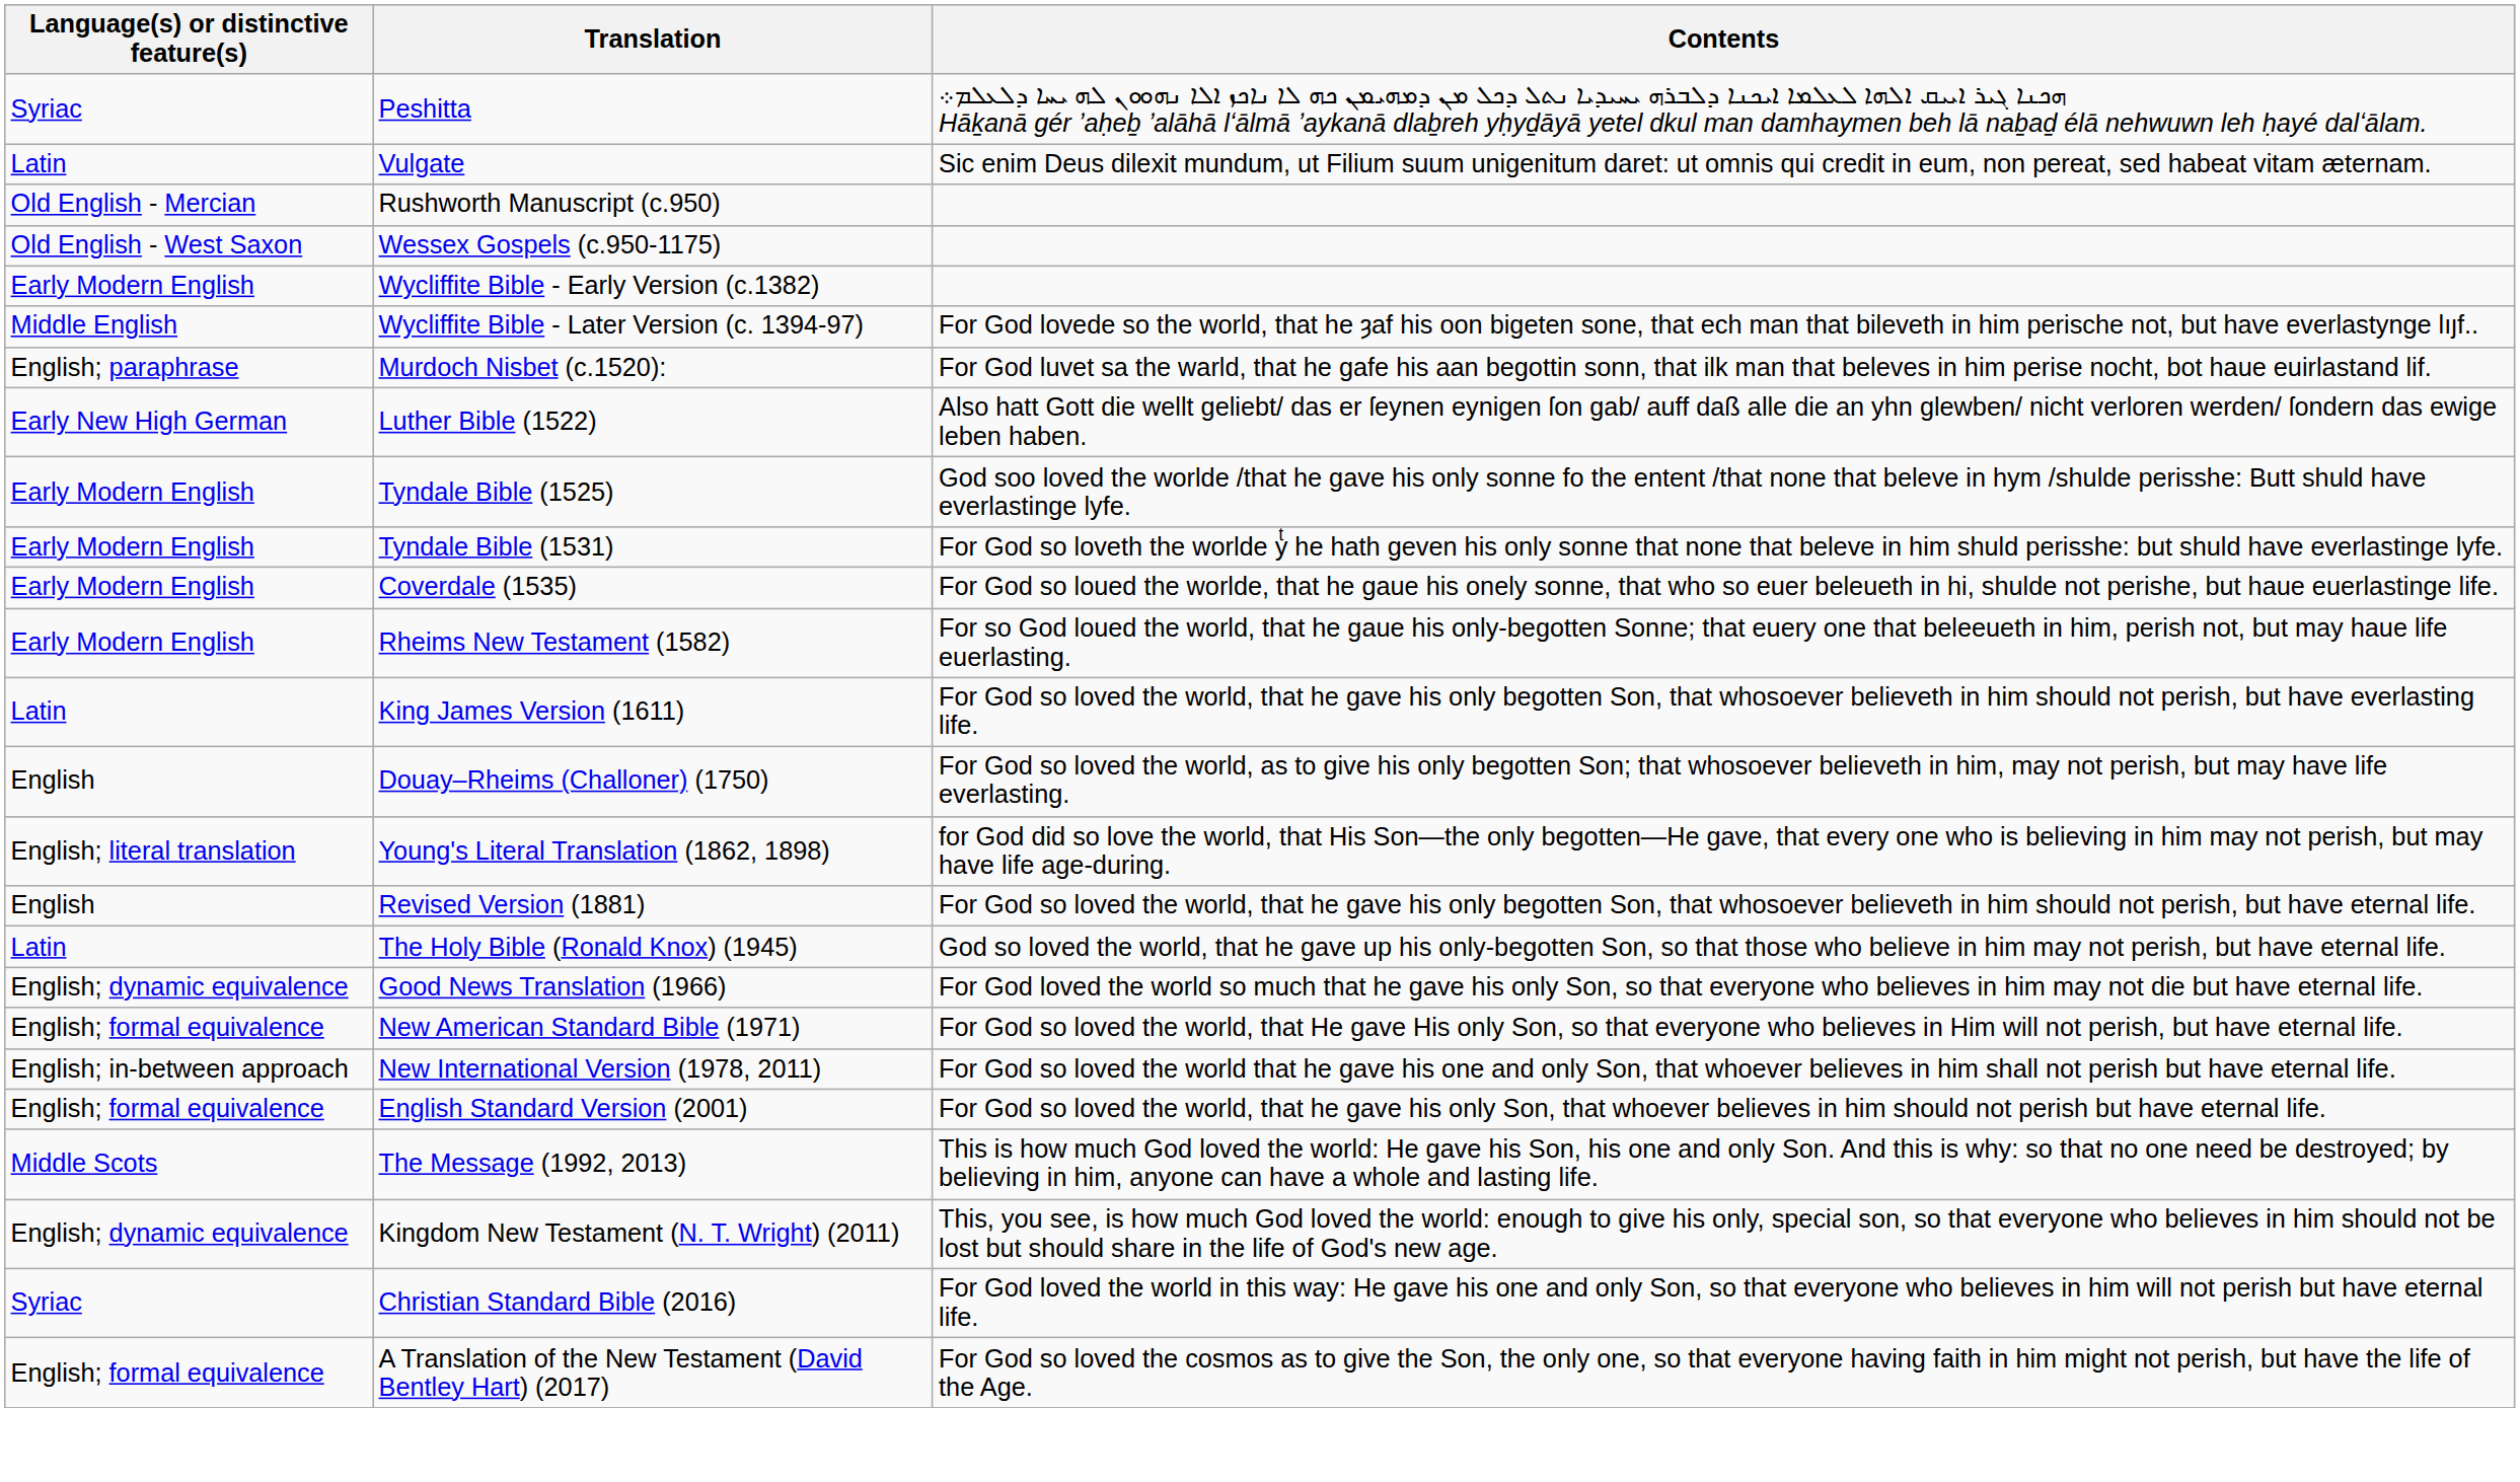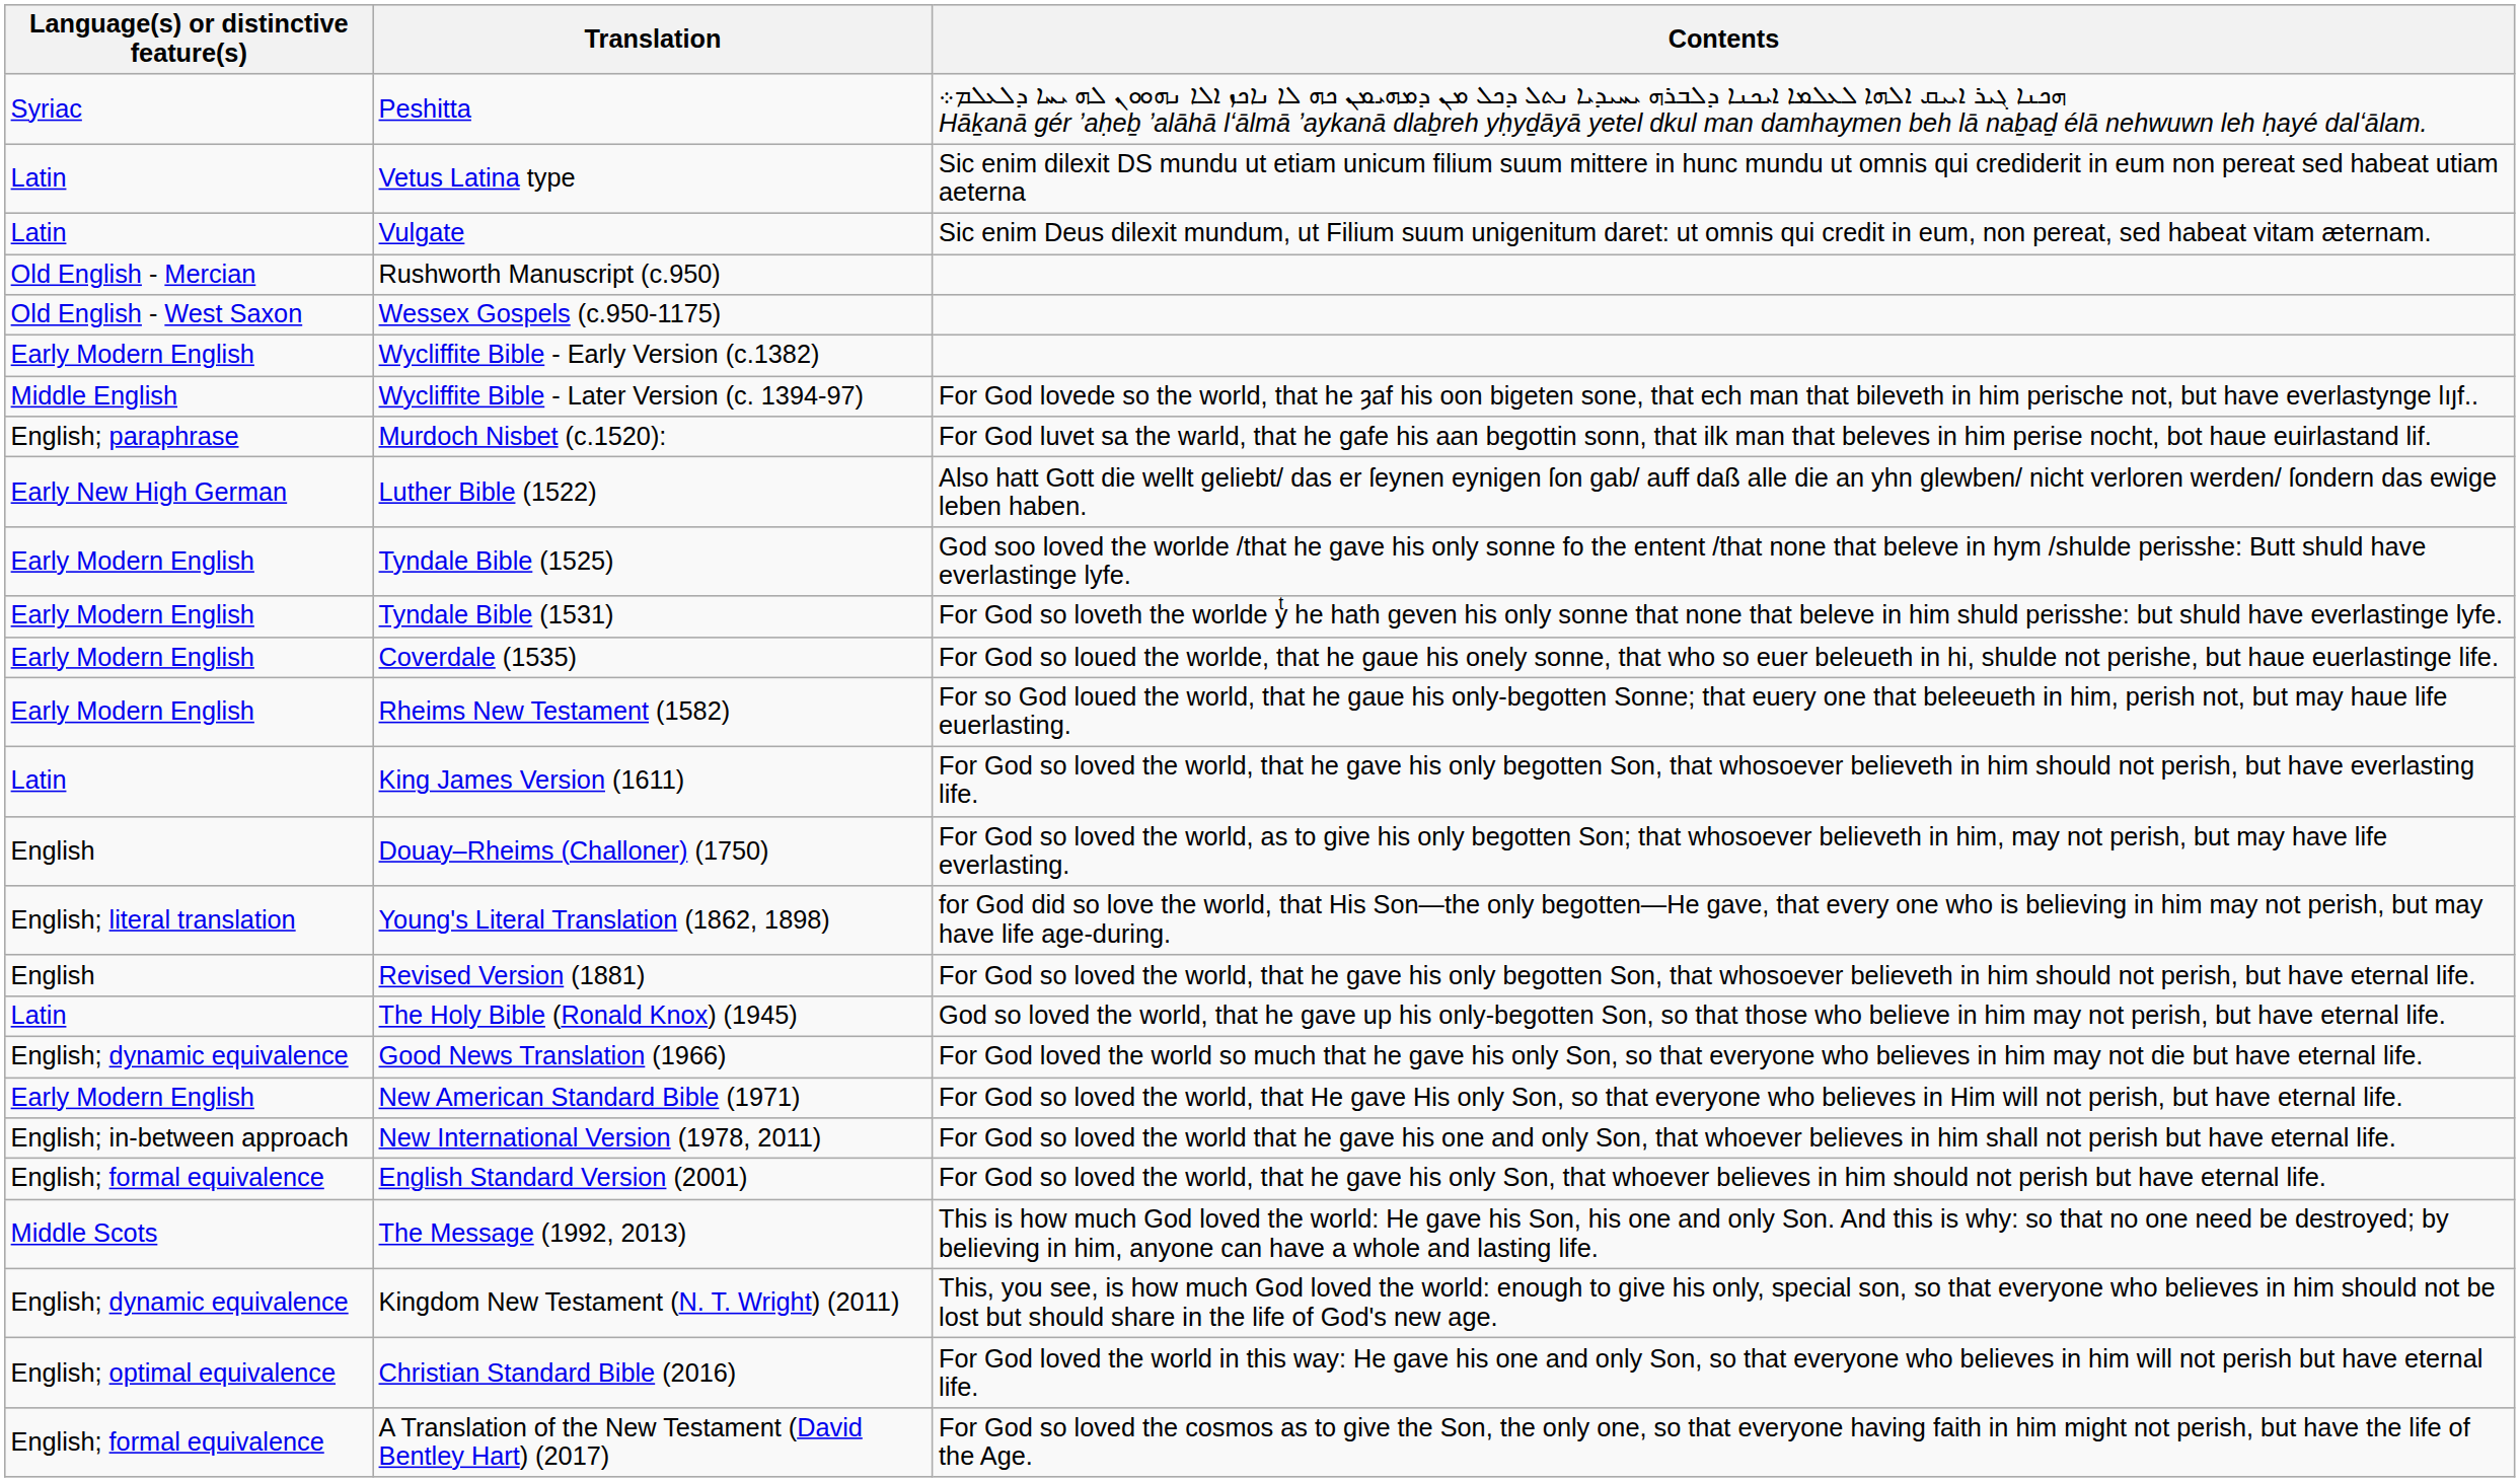 <table class="wikitable">
 <tr>
 <th>Language(s) or distinctive feature(s)</th>
 <th>Translation</th>
 <th>Contents</th>
 </tr>
 <tr>
 <td><a href='#'>Syriac</a></td>
 <td><a href='#'>Peshitta</a></td>
 <td>ܗܟܢܐ ܓܝܪ ܐܝܝܩ ܐܠܗܐ ܠܥܠܡܐ ܐܝܟܢܐ ܕܠܒܪܗ ܝܚܝܕܝܐ ܢܬܠ ܕܟܠ ܡܢ ܕܡܗܝܡܢ ܟܗ ܠܐ ܢܐܟܙ ܐܠܐ ܢܗܘܘܢ ܠܗ ܝܚܐ ܕܠܥܠܡ܀<br><em>Hāḵanā gér ʼaḥeḇ ʼalāhā lʻālmā ʼaykanā dlaḇreh yḥyḏāyā yetel dkul man damhaymen beh lā naḇaḏ élā nehwuwn leh ḥayé dalʻālam.</em></td>
+</tr>
+<tr>
+<td><a href='#'>Latin</a></td>
+<td><a href='#'>Vetus Latina</a> type</td>
+<td>Sic enim dilexit DS mundu ut etiam unicum filium suum mittere in hunc mundu ut omnis qui crediderit in eum non pereat sed habeat utiam aeterna</td>
 </tr>
 <tr>
 <td><a href='#'>Latin</a></td>
 <td><a href='#'>Vulgate</a></td>
 <td>Sic enim Deus dilexit mundum, ut Filium suum unigenitum daret: ut omnis qui credit in eum, non pereat, sed habeat vitam æternam.</td>
 </tr>
 <tr>
 <td><a href='#'>Old English</a> - <a href='#'>Mercian</a></td>
 <td>Rushworth Manuscript (c.950)</td>
 <td></td>
 </tr>
 <tr>
 <td><a href='#'>Old English</a> - <a href='#'>West Saxon</a></td>
 <td><a href='#'>Wessex Gospels</a> (c.950-1175)</td>
 <td></td>
 </tr>
 <tr>
 <td><a href='#'>Early Modern English</a></td>
 <td><a href='#'>Wycliffite Bible</a> - Early Version (c.1382)</td>
 <td></td>
 </tr>
 <tr>
 <td><a href='#'>Middle English</a></td>
 <td><a href='#'>Wycliffite Bible</a> - Later Version (c. 1394-97)</td>
 <td>For God lovede so the world, that he ȝaf his oon bigeten sone, that ech man that bileveth in him perische not, but have everlastynge lıȷf..</td>
 </tr>
 <tr>
 <td>English; <a href='#'>paraphrase</a></td>
 <td><a href='#'>Murdoch Nisbet</a> (c.1520):</td>
 <td>For God luvet sa the warld, that he gafe his aan begottin sonn, that ilk man that beleves in him perise nocht, bot haue euirlastand lif.</td>
 </tr>
 <tr>
 <td><a href='#'>Early New High German</a></td>
 <td><a href='#'>Luther Bible</a> (1522)</td>
 <td>Also hatt Gott die wellt geliebt/ das er ſeynen eynigen ſon gab/ auff daß alle die an yhn glewben/ nicht verloren werden/ ſondern das ewige leben haben.</td>
 </tr>
 <tr>
 <td><a href='#'>Early Modern English</a></td>
 <td><a href='#'>Tyndale Bible</a> (1525)</td>
 <td>God soo loved the worlde /that he gave his only sonne fo the entent /that none that beleve in hym /shulde perisshe: Butt shuld have everlastinge lyfe.</td>
 </tr>
 <tr>
 <td><a href='#'>Early Modern English</a></td>
 <td><a href='#'>Tyndale Bible</a> (1531)</td>
 <td>For God so loveth the worlde yͭ he hath geven his only sonne that none that beleve in him shuld perisshe: but shuld have everlastinge lyfe.</td>
 </tr>
 <tr>
 <td><a href='#'>Early Modern English</a></td>
 <td><a href='#'>Coverdale</a> (1535)</td>
 <td>For God so loued the worlde, that he gaue his onely sonne, that who so euer beleueth in hi, shulde not perishe, but haue euerlastinge life.</td>
 </tr>
 <tr>
 <td><a href='#'>Early Modern English</a></td>
 <td><a href='#'>Rheims New Testament</a> (1582)</td>
 <td>For so God loued the world, that he gaue his only-begotten Sonne; that euery one that beleeueth in him, perish not, but may haue life euerlasting.</td>
 </tr>
 <tr>
 <td><a href='#'>Latin</a></td>
 <td><a href='#'>King James Version</a> (1611)</td>
 <td>For God so loved the world, that he gave his only begotten Son, that whosoever believeth in him should not perish, but have everlasting life.</td>
 </tr>
 <tr>
 <td>English</td>
 <td><a href='#'>Douay–Rheims (Challoner)</a> (1750)</td>
 <td>For God so loved the world, as to give his only begotten Son; that whosoever believeth in him, may not perish, but may have life everlasting.</td>
 </tr>
 <tr>
 <td>English; <a href='#'>literal translation</a></td>
 <td><a href='#'>Young's Literal Translation</a> (1862, 1898)</td>
 <td>for God did so love the world, that His Son—the only begotten—He gave, that every one who is believing in him may not perish, but may have life age-during.</td>
 </tr>
 <tr>
 <td>English</td>
 <td><a href='#'>Revised Version</a> (1881)</td>
 <td>For God so loved the world, that he gave his only begotten Son, that whosoever believeth in him should not perish, but have eternal life.</td>
 </tr>
 <tr>
 <td><a href='#'>Latin</a></td>
 <td><a href='#'>The Holy Bible</a> (<a href='#'>Ronald Knox</a>) (1945)</td>
 <td>God so loved the world, that he gave up his only-begotten Son, so that those who believe in him may not perish, but have eternal life.</td>
 </tr>
 <tr>
 <td>English; <a href='#'>dynamic equivalence</a></td>
 <td><a href='#'>Good News Translation</a> (1966)</td>
 <td>For God loved the world so much that he gave his only Son, so that everyone who believes in him may not die but have eternal life.</td>
 </tr>
 <tr>
-<td>English; <a href='#'>formal equivalence</a></td>
+<td><a href='#'>Early Modern English</a></td>
 <td><a href='#'>New American Standard Bible</a> (1971)</td>
 <td>For God so loved the world, that He gave His only Son, so that everyone who believes in Him will not perish, but have eternal life.</td>
 </tr>
 <tr>
 <td>English; in-between approach</td>
 <td><a href='#'>New International Version</a> (1978, 2011)</td>
 <td>For God so loved the world that he gave his one and only Son, that whoever believes in him shall not perish but have eternal life.</td>
 </tr>
 <tr>
 <td>English; <a href='#'>formal equivalence</a></td>
 <td><a href='#'>English Standard Version</a> (2001)</td>
 <td>For God so loved the world, that he gave his only Son, that whoever believes in him should not perish but have eternal life.</td>
 </tr>
 <tr>
 <td><a href='#'>Middle Scots</a></td>
 <td><a href='#'>The Message</a> (1992, 2013)</td>
 <td>This is how much God loved the world: He gave his Son, his one and only Son. And this is why: so that no one need be destroyed; by believing in him, anyone can have a whole and lasting life.</td>
 </tr>
 <tr>
 <td>English; <a href='#'>dynamic equivalence</a></td>
 <td>Kingdom New Testament (<a href='#'>N. T. Wright</a>) (2011)</td>
 <td>This, you see, is how much God loved the world: enough to give his only, special son, so that everyone who believes in him should not be lost but should share in the life of God's new age.</td>
 </tr>
 <tr>
-<td><a href='#'>Syriac</a></td>
+<td>English; <a href='#'>optimal equivalence</a></td>
 <td><a href='#'>Christian Standard Bible</a> (2016)</td>
 <td>For God loved the world in this way: He gave his one and only Son, so that everyone who believes in him will not perish but have eternal life.</td>
 </tr>
 <tr>
 <td>English; <a href='#'>formal equivalence</a></td>
 <td>A Translation of the New Testament (<a href='#'>David Bentley Hart</a>) (2017)</td>
 <td>For God so loved the cosmos as to give the Son, the only one, so that everyone having faith in him might not perish, but have the life of the Age.</td>
 </tr>
 </table>
